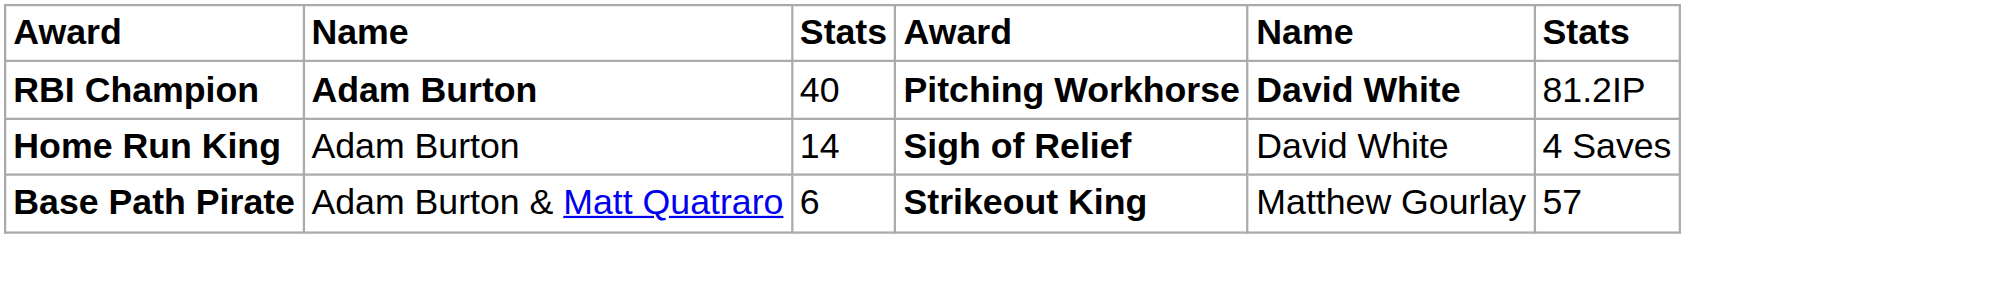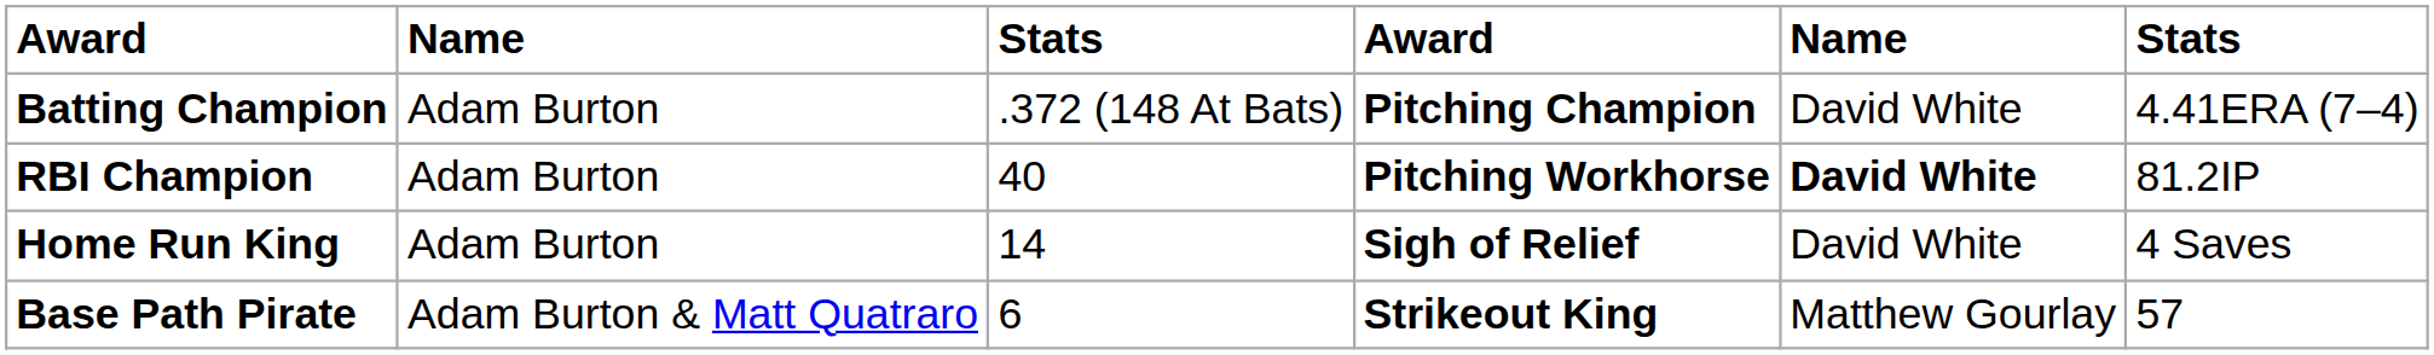 <table class="wikitable">
 <tr bgcolor="#FFFFFF">
 <td><strong>Award</strong></td>
 <td><strong>Name</strong></td>
 <td><strong>Stats</strong></td>
 <td><strong>Award</strong></td>
 <td><strong>Name</strong></td>
 <td><strong>Stats</strong></td>
 </tr>
 <tr bgcolor="#FFFFFF">
+<td><strong>Batting Champion</strong></td>
+<td>Adam Burton</td>
+<td>.372 (148 At Bats)</td>
+<td><strong>Pitching Champion</strong></td>
+<td>David White</td>
+<td>4.41ERA (7–4)</td>
+</tr>
+<tr bgcolor="#FFFFFF">
 <td><strong>RBI Champion</strong></td>
-<td><strong>Adam Burton</strong></td>
+<td>Adam Burton</td>
 <td>40</td>
 <td><strong>Pitching Workhorse</strong></td>
 <td><strong>David White</strong></td>
 <td>81.2IP</td>
 </tr>
 <tr bgcolor="#FFFFFF">
 <td><strong>Home Run King</strong></td>
 <td>Adam Burton</td>
 <td>14</td>
 <td><strong>Sigh of Relief</strong></td>
 <td>David White</td>
 <td>4 Saves</td>
 </tr>
 <tr bgcolor="#FFFFFF">
 <td><strong>Base Path Pirate</strong></td>
 <td>Adam Burton & <a href='#'>Matt Quatraro</a></td>
 <td>6</td>
 <td><strong>Strikeout King</strong></td>
 <td>Matthew Gourlay</td>
 <td>57</td>
 </tr>
 </table>
